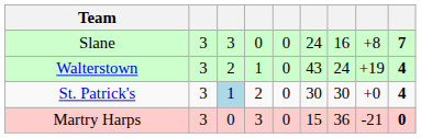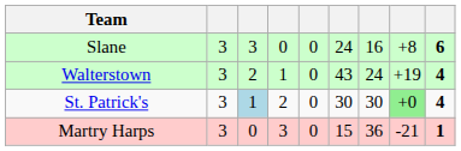 <table class="wikitable" style="text-align:center">
 <tr>
 <th style="width:175px;">Team</th>
 <th width="20"></th>
 <th width="20"></th>
 <th width="20"></th>
 <th width="20"></th>
 <th width="20"></th>
 <th width="20"></th>
 <th width="20"></th>
 <th width="20"></th>
 </tr>
 <tr style="background:#cfc;">
 <td>Slane</td>
 <td>3</td>
 <td>3</td>
 <td>0</td>
 <td>0</td>
 <td>24</td>
 <td>16</td>
 <td>+8</td>
-<td><strong>7</strong></td>
+<td><strong>6</strong></td>
 </tr>
 <tr style="background:#cfc;">
 <td><a href='#'>Walterstown</a></td>
 <td>3</td>
 <td>2</td>
 <td>1</td>
 <td>0</td>
 <td>43</td>
 <td>24</td>
 <td>+19</td>
 <td><strong>4</strong></td>
 </tr>
 <tr>
 <td><a href='#'>St. Patrick's</a></td>
 <td>3</td>
 <td style="background: lightblue;">1</td>
 <td>2</td>
 <td>0</td>
 <td>30</td>
 <td>30</td>
-<td>+0</td>
+<td style="background: lightgreen;">+0</td>
 <td><strong>4</strong></td>
 </tr>
 <tr style="background:#fcc;">
 <td>Martry Harps</td>
 <td>3</td>
 <td>0</td>
 <td>3</td>
 <td>0</td>
 <td>15</td>
 <td>36</td>
 <td>-21</td>
-<td><strong>0</strong></td>
+<td><strong>1</strong></td>
 </tr>
 </table>
